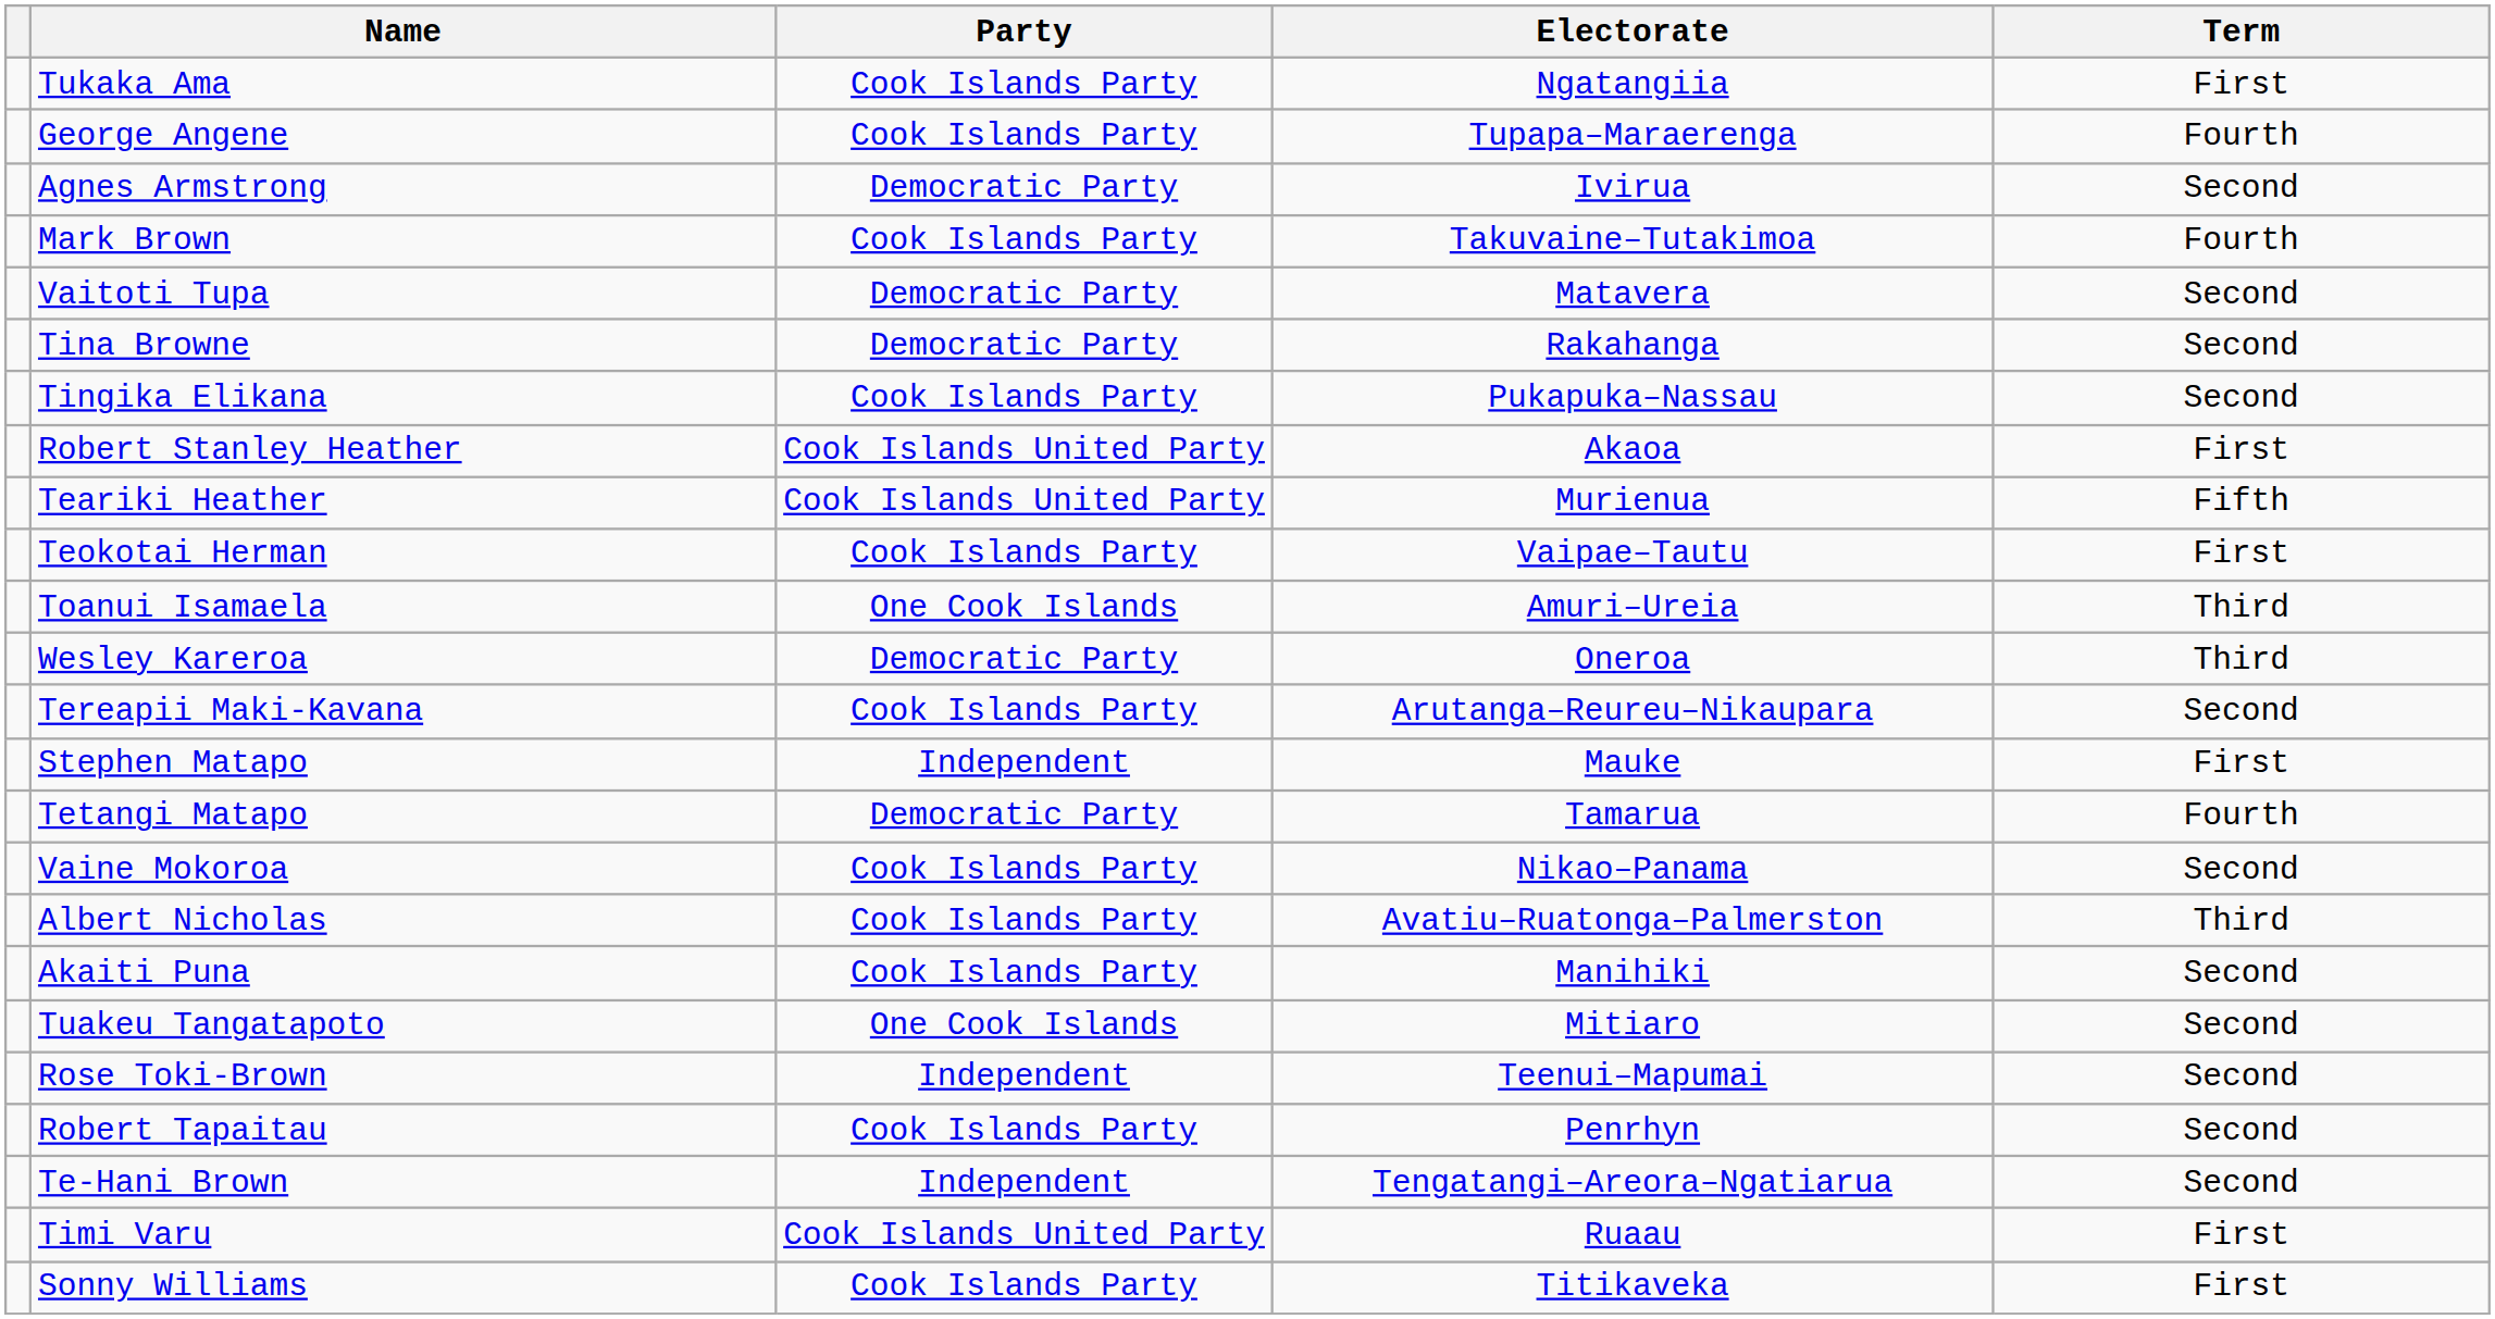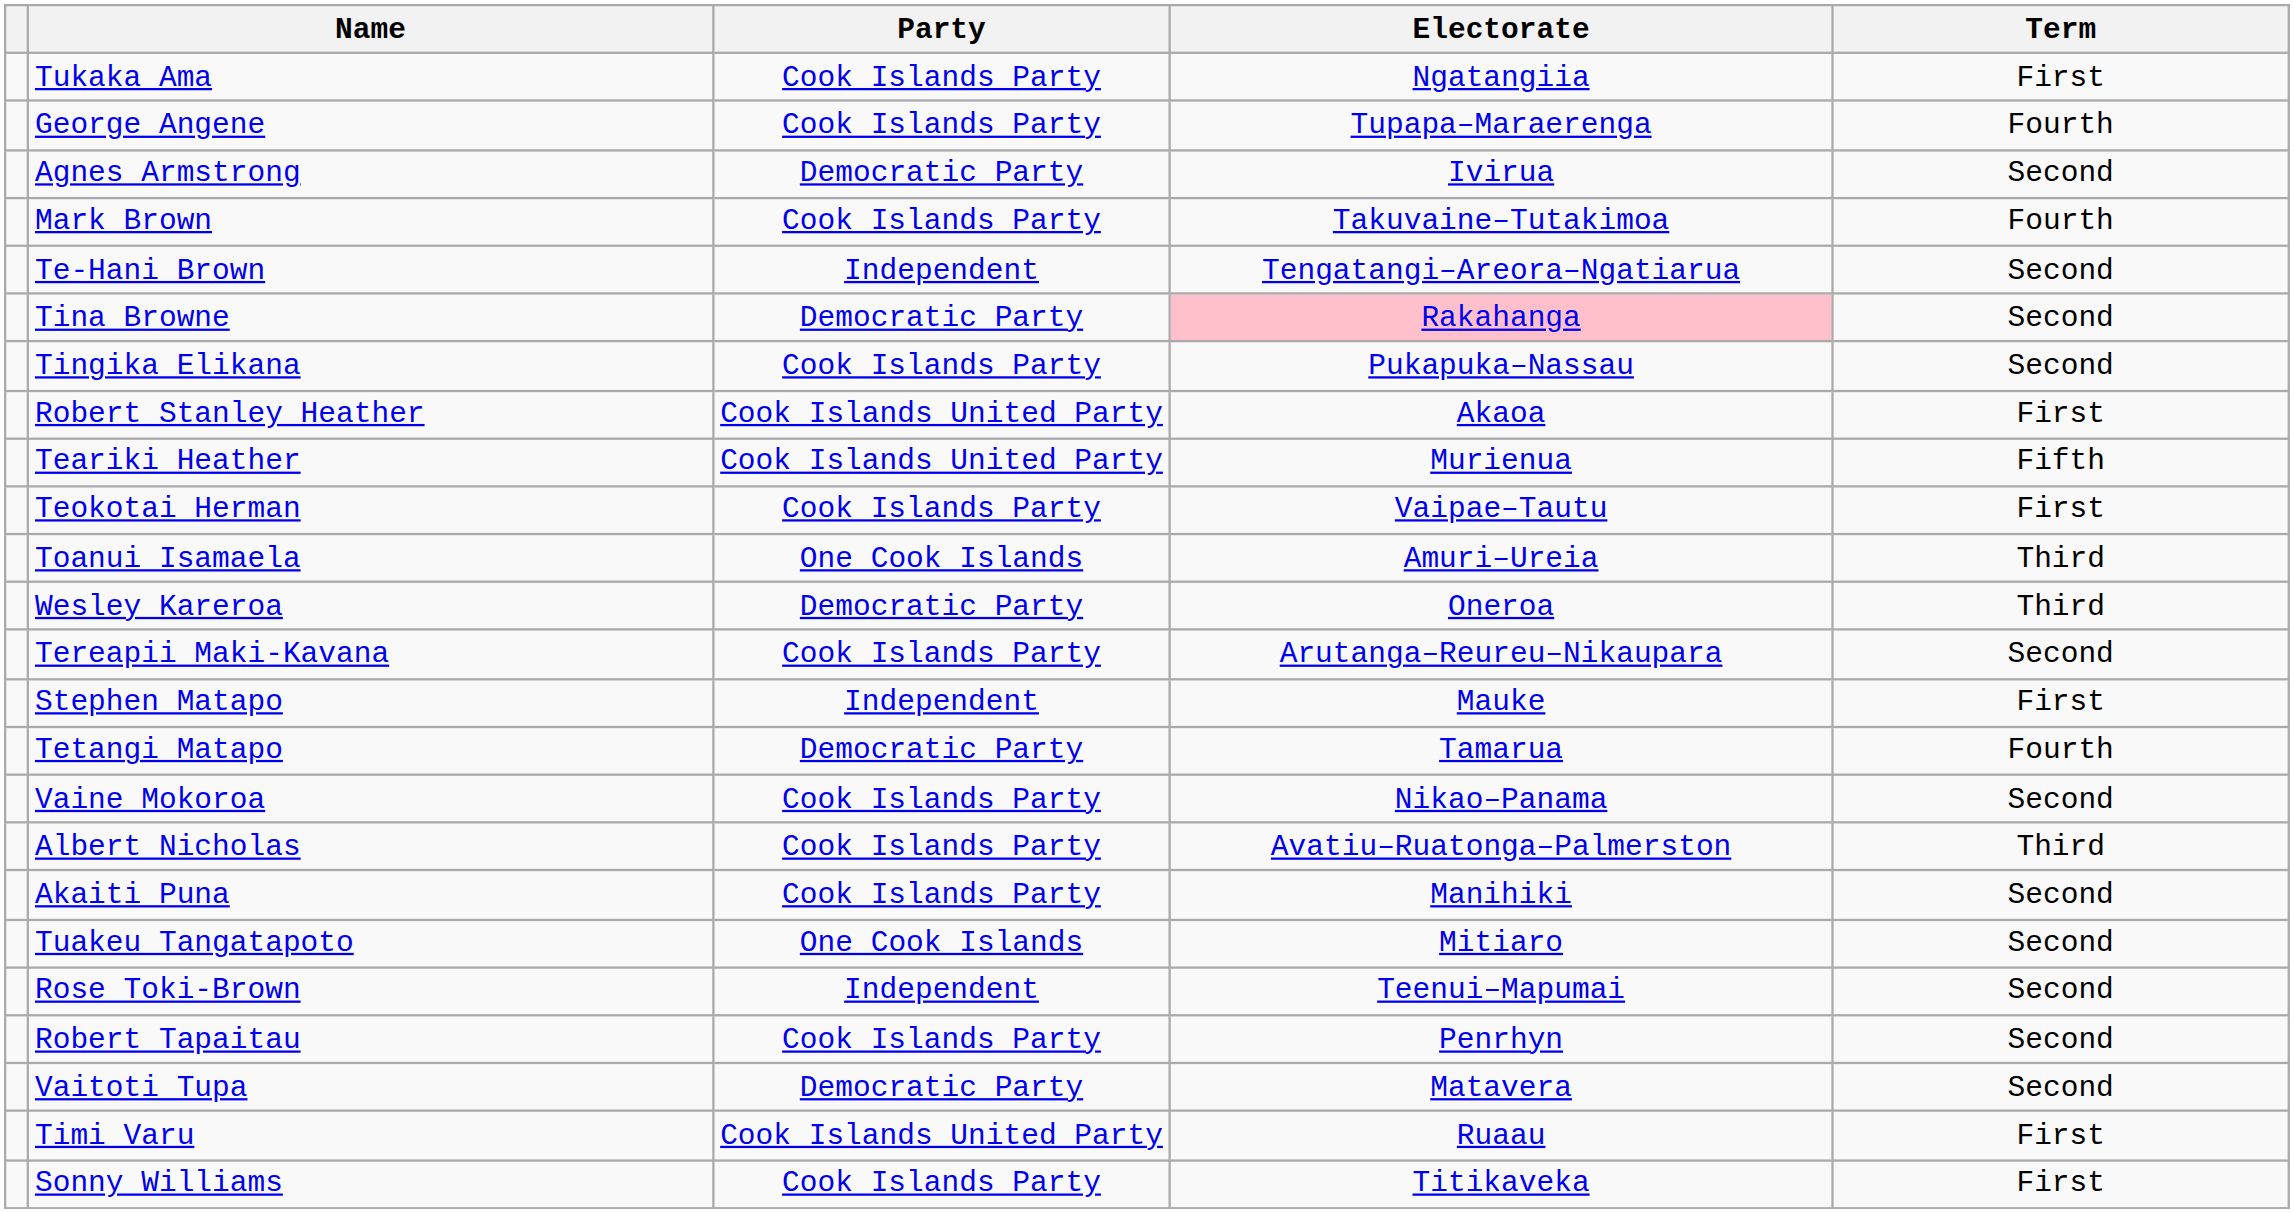 <table class="sortable wikitable">
 <tr ------------------>
 <th width=1%></th>
 <th width=30% align=center><strong>Name</strong></th>
 <th width=20% align=center><strong>Party</strong></th>
 <th width=29% align=center><strong>Electorate</strong></th>
 <th width=20% align=center><strong>Term</strong></th>
 </tr>
 <tr ------------------>
 <td bgcolor=></td>
 <td><a href='#'>Tukaka Ama</a></td>
 <td align=center><a href='#'>Cook Islands Party</a></td>
 <td align=center><a href='#'>Ngatangiia</a></td>
 <td align=center>First</td>
 </tr>
 <tr ------------------>
 <td bgcolor=></td>
 <td><a href='#'>George Angene</a></td>
 <td align=center><a href='#'>Cook Islands Party</a></td>
 <td align=center><a href='#'>Tupapa–Maraerenga</a></td>
 <td align=center>Fourth</td>
 </tr>
 <tr ------------------>
 <td bgcolor=></td>
 <td><a href='#'>Agnes Armstrong</a></td>
 <td align=center><a href='#'>Democratic Party</a></td>
 <td align=center><a href='#'>Ivirua</a></td>
 <td align=center>Second</td>
 </tr>
 <tr ------------------>
 <td bgcolor=></td>
 <td><a href='#'>Mark Brown</a></td>
 <td align=center><a href='#'>Cook Islands Party</a></td>
 <td align=center><a href='#'>Takuvaine–Tutakimoa</a></td>
 <td align=center>Fourth</td>
 </tr>
 <tr ------------------>
 <td bgcolor=></td>
-<td><a href='#'>Vaitoti Tupa</a></td>
-<td align=center><a href='#'>Democratic Party</a></td>
-<td align=center><a href='#'>Matavera</a></td>
+<td><a href='#'>Te-Hani Brown</a></td>
+<td align=center><a href='#'>Independent</a></td>
+<td align=center><a href='#'>Tengatangi–Areora–Ngatiarua</a></td>
 <td align=center>Second</td>
 </tr>
 <tr ------------------>
 <td bgcolor=></td>
 <td><a href='#'>Tina Browne</a></td>
 <td align=center><a href='#'>Democratic Party</a></td>
-<td align=center><a href='#'>Rakahanga</a></td>
+<td align=center style="background: pink;"><a href='#'>Rakahanga</a></td>
 <td align=center>Second</td>
 </tr>
 <tr ------------------>
 <td bgcolor=></td>
 <td><a href='#'>Tingika Elikana</a></td>
 <td align=center><a href='#'>Cook Islands Party</a></td>
 <td align=center><a href='#'>Pukapuka–Nassau</a></td>
 <td align=center>Second</td>
 </tr>
 <tr ------------------>
 <td bgcolor=></td>
 <td><a href='#'>Robert Stanley Heather</a></td>
 <td align=center><a href='#'>Cook Islands United Party</a></td>
 <td align=center><a href='#'>Akaoa</a></td>
 <td align=center>First</td>
 </tr>
 <tr ------------------>
 <td bgcolor=></td>
 <td><a href='#'>Teariki Heather</a></td>
 <td align=center><a href='#'>Cook Islands United Party</a></td>
 <td align=center><a href='#'>Murienua</a></td>
 <td align=center>Fifth</td>
 </tr>
 <tr ------------------>
 <td bgcolor=></td>
 <td><a href='#'>Teokotai Herman</a></td>
 <td align=center><a href='#'>Cook Islands Party</a></td>
 <td align=center><a href='#'>Vaipae–Tautu</a></td>
 <td align=center>First</td>
 </tr>
 <tr ------------------>
 <td bgcolor=></td>
 <td><a href='#'>Toanui Isamaela</a></td>
 <td align=center><a href='#'>One Cook Islands</a></td>
 <td align=center><a href='#'>Amuri–Ureia</a></td>
 <td align=center>Third</td>
 </tr>
 <tr ------------------>
 <td bgcolor=></td>
 <td><a href='#'>Wesley Kareroa</a></td>
 <td align=center><a href='#'>Democratic Party</a></td>
 <td align=center><a href='#'>Oneroa</a></td>
 <td align=center>Third</td>
 </tr>
 <tr ------------------>
 <td bgcolor=></td>
 <td><a href='#'>Tereapii Maki-Kavana</a></td>
 <td align=center><a href='#'>Cook Islands Party</a></td>
 <td align=center><a href='#'>Arutanga–Reureu–Nikaupara</a></td>
 <td align=center>Second</td>
 </tr>
 <tr ------------------>
 <td bgcolor=></td>
 <td><a href='#'>Stephen Matapo</a></td>
 <td align=center><a href='#'>Independent</a></td>
 <td align=center><a href='#'>Mauke</a></td>
 <td align=center>First</td>
 </tr>
 <tr ------------------>
 <td bgcolor=></td>
 <td><a href='#'>Tetangi Matapo</a></td>
 <td align=center><a href='#'>Democratic Party</a></td>
 <td align=center><a href='#'>Tamarua</a></td>
 <td align=center>Fourth</td>
 </tr>
 <tr ------------------>
 <td bgcolor=></td>
 <td><a href='#'>Vaine Mokoroa</a></td>
 <td align=center><a href='#'>Cook Islands Party</a></td>
 <td align=center><a href='#'>Nikao–Panama</a></td>
 <td align=center>Second</td>
 </tr>
 <tr ------------------>
 <td bgcolor=></td>
 <td><a href='#'>Albert Nicholas</a></td>
 <td align=center><a href='#'>Cook Islands Party</a></td>
 <td align=center><a href='#'>Avatiu–Ruatonga–Palmerston</a></td>
 <td align=center>Third</td>
 </tr>
 <tr ------------------>
 <td bgcolor=></td>
 <td><a href='#'>Akaiti Puna</a></td>
 <td align=center><a href='#'>Cook Islands Party</a></td>
 <td align=center><a href='#'>Manihiki</a></td>
 <td align=center>Second</td>
 </tr>
 <tr ------------------>
 <td bgcolor=></td>
 <td><a href='#'>Tuakeu Tangatapoto</a></td>
 <td align=center><a href='#'>One Cook Islands</a></td>
 <td align=center><a href='#'>Mitiaro</a></td>
 <td align=center>Second</td>
 </tr>
 <tr ------------------>
 <td bgcolor=></td>
 <td><a href='#'>Rose Toki-Brown</a></td>
 <td align=center><a href='#'>Independent</a></td>
 <td align=center><a href='#'>Teenui–Mapumai</a></td>
 <td align=center>Second</td>
 </tr>
 <tr ------------------>
 <td bgcolor=></td>
 <td><a href='#'>Robert Tapaitau</a></td>
 <td align=center><a href='#'>Cook Islands Party</a></td>
 <td align=center><a href='#'>Penrhyn</a></td>
 <td align=center>Second</td>
 </tr>
 <tr ------------------>
 <td bgcolor=></td>
-<td><a href='#'>Te-Hani Brown</a></td>
-<td align=center><a href='#'>Independent</a></td>
-<td align=center><a href='#'>Tengatangi–Areora–Ngatiarua</a></td>
+<td><a href='#'>Vaitoti Tupa</a></td>
+<td align=center><a href='#'>Democratic Party</a></td>
+<td align=center><a href='#'>Matavera</a></td>
 <td align=center>Second</td>
 </tr>
 <tr ------------------>
 <td bgcolor=></td>
 <td><a href='#'>Timi Varu</a></td>
 <td align=center><a href='#'>Cook Islands United Party</a></td>
 <td align=center><a href='#'>Ruaau</a></td>
 <td align=center>First</td>
 </tr>
 <tr ------------------>
 <td bgcolor=></td>
 <td><a href='#'>Sonny Williams</a></td>
 <td align=center><a href='#'>Cook Islands Party</a></td>
 <td align=center><a href='#'>Titikaveka</a></td>
 <td align=center>First</td>
 </tr>
 </table>
